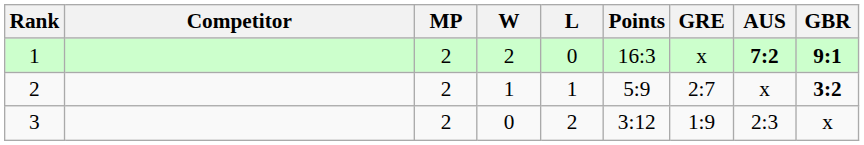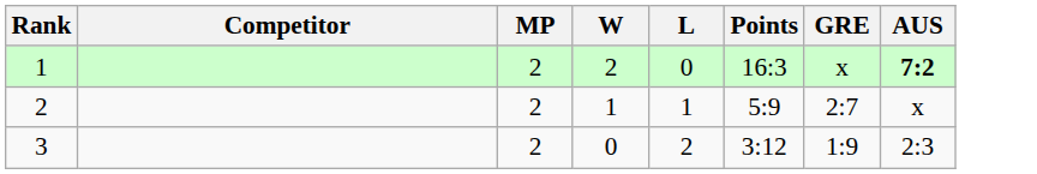 <table class="wikitable" style="text-align:center">
 <tr>
 <th>Rank</th>
 <th style="width:16em">Competitor</th>
 <th style="width:2.5em">MP</th>
 <th style="width:2.5em">W</th>
 <th style="width:2.5em">L</th>
 <th>Points</th>
 <th style="width:2.5em">GRE</th>
 <th style="width:2.5em">AUS</th>
-<th style="width:2.5em">GBR</th>
 </tr>
 <tr style="background:#cfc;">
 <td>1</td>
 <td style="text-align:left"></td>
 <td>2</td>
 <td>2</td>
 <td>0</td>
 <td>16:3</td>
 <td>x</td>
 <td><strong>7:2</strong></td>
-<td><strong>9:1</strong></td>
 </tr>
 <tr>
 <td>2</td>
 <td style="text-align:left"></td>
 <td>2</td>
 <td>1</td>
 <td>1</td>
 <td>5:9</td>
 <td>2:7</td>
 <td>x</td>
-<td><strong>3:2</strong></td>
 </tr>
 <tr>
 <td>3</td>
 <td style="text-align:left"></td>
 <td>2</td>
 <td>0</td>
 <td>2</td>
 <td>3:12</td>
 <td>1:9</td>
 <td>2:3</td>
-<td>x</td>
 </tr>
 </table>
